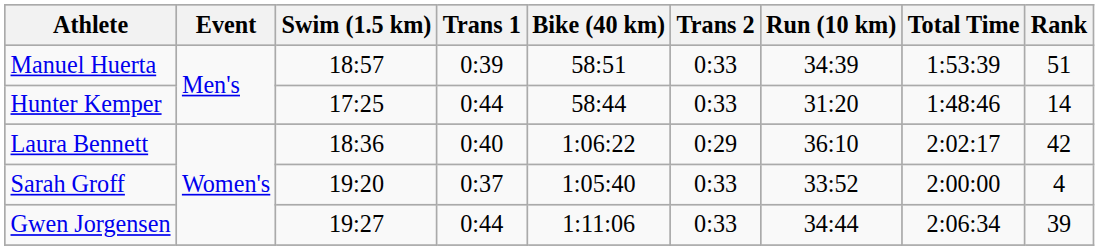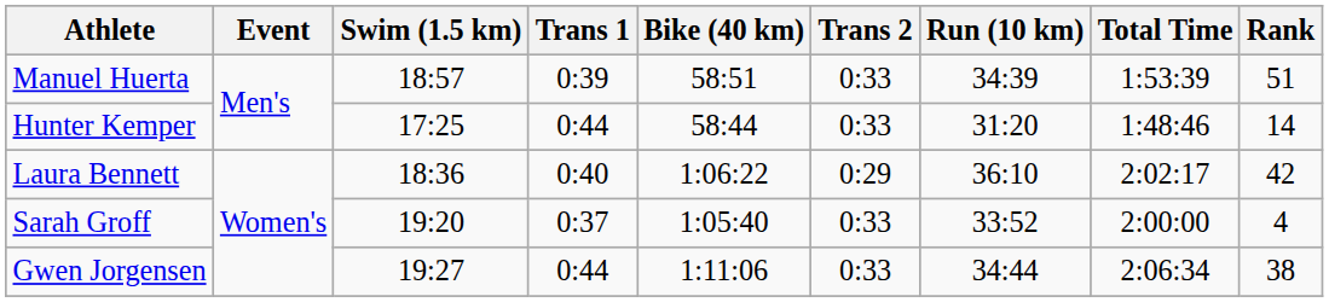 <table class=wikitable style=font-size:90%;text-align:center>
 <tr>
 <th>Athlete</th>
 <th>Event</th>
 <th>Swim (1.5 km)</th>
 <th>Trans 1</th>
 <th>Bike (40 km)</th>
 <th>Trans 2</th>
 <th>Run (10 km)</th>
 <th>Total Time</th>
 <th>Rank</th>
 </tr>
 <tr>
 <td align=left><a href='#'>Manuel Huerta</a></td>
 <td align=left rowspan=2><a href='#'>Men's</a></td>
 <td>18:57</td>
 <td>0:39</td>
 <td>58:51</td>
 <td>0:33</td>
 <td>34:39</td>
 <td>1:53:39</td>
 <td>51</td>
 </tr>
 <tr>
 <td align=left><a href='#'>Hunter Kemper</a></td>
 <td>17:25</td>
 <td>0:44</td>
 <td>58:44</td>
 <td>0:33</td>
 <td>31:20</td>
 <td>1:48:46</td>
 <td>14</td>
 </tr>
 <tr>
 <td align=left><a href='#'>Laura Bennett</a></td>
 <td align=left rowspan=3><a href='#'>Women's</a></td>
 <td>18:36</td>
 <td>0:40</td>
 <td>1:06:22</td>
 <td>0:29</td>
 <td>36:10</td>
 <td>2:02:17</td>
 <td>42</td>
 </tr>
 <tr>
 <td align=left><a href='#'>Sarah Groff</a></td>
 <td>19:20</td>
 <td>0:37</td>
 <td>1:05:40</td>
 <td>0:33</td>
 <td>33:52</td>
 <td>2:00:00</td>
 <td>4</td>
 </tr>
 <tr>
 <td align=left><a href='#'>Gwen Jorgensen</a></td>
 <td>19:27</td>
 <td>0:44</td>
 <td>1:11:06</td>
 <td>0:33</td>
 <td>34:44</td>
 <td>2:06:34</td>
-<td>39</td>
+<td>38</td>
 </tr>
 </table>
